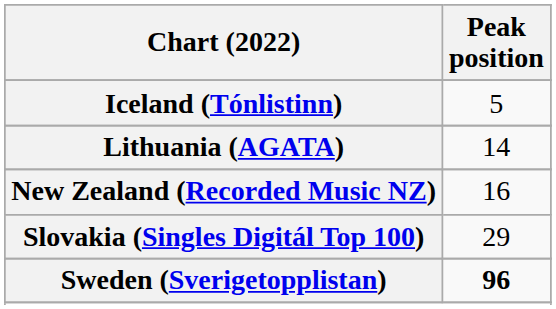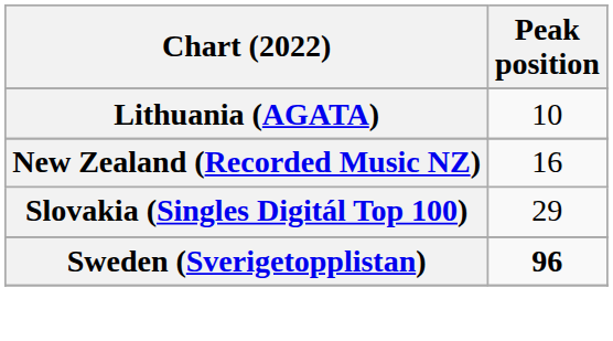 <table class="wikitable sortable plainrowheaders" style="text-align:center">
 <tr>
 <th scope="col">Chart (2022)</th>
 <th scope="col">Peak<br>position</th>
 </tr>
 <tr>
 </tr>
 <tr>
 </tr>
 <tr>
 </tr>
 <tr>
 </tr>
 <tr>
 </tr>
 <tr>
 </tr>
 <tr>
 </tr>
 <tr>
-<th scope="row">Iceland (<a href='#'>Tónlistinn</a>)</th>
-<td>5</td>
-</tr>
-<tr>
 </tr>
 <tr>
 <th scope="row">Lithuania (<a href='#'>AGATA</a>)</th>
-<td>14</td>
+<td>10</td>
 </tr>
 <tr>
 </tr>
 <tr>
 <th scope="row">New Zealand (<a href='#'>Recorded Music NZ</a>)</th>
 <td>16</td>
 </tr>
 <tr>
 <th scope="row">Slovakia (<a href='#'>Singles Digitál Top 100</a>)</th>
 <td>29</td>
 </tr>
 <tr>
 </tr>
 <tr>
 <th scope="row">Sweden (<a href='#'>Sverigetopplistan</a>)</th>
 <td><strong>96</strong></td>
 </tr>
 <tr>
 </tr>
 <tr>
 </tr>
 <tr>
 </tr>
 <tr>
 </tr>
 <tr>
 </tr>
 <tr>
 </tr>
 <tr>
 </tr>
 </table>
